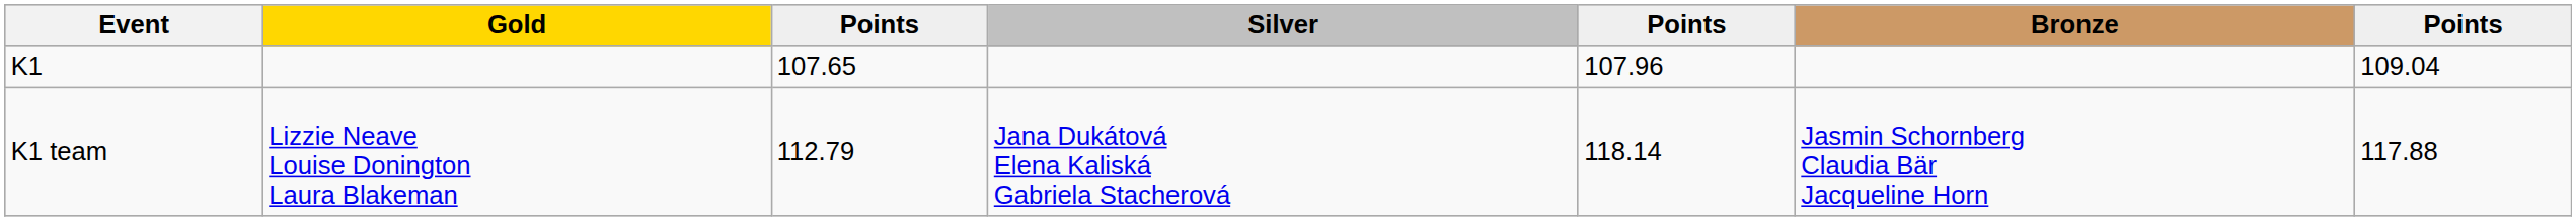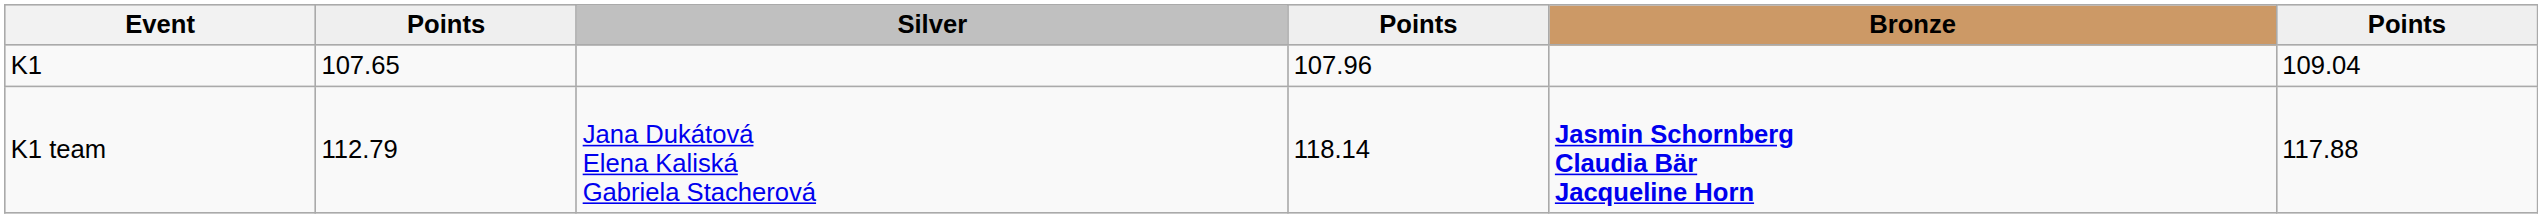 <table class="wikitable" width=100%>
 <tr>
 <th>Event</th>
-<td align=center bgcolor="gold"><strong>Gold</strong></td>
 <td align=center bgcolor="EFEFEF"><strong>Points</strong></td>
 <td align=center bgcolor="silver"><strong>Silver</strong></td>
 <td align=center bgcolor="EFEFEF"><strong>Points</strong></td>
 <td align=center bgcolor="CC9966"><strong>Bronze</strong></td>
 <td align=center bgcolor="EFEFEF"><strong>Points</strong></td>
 </tr>
 <tr>
 <td>K1</td>
-<td></td>
 <td>107.65</td>
 <td></td>
 <td>107.96</td>
 <td></td>
 <td>109.04</td>
 </tr>
 <tr>
 <td>K1 team</td>
-<td><br><a href='#'>Lizzie Neave</a><br><a href='#'>Louise Donington</a><br><a href='#'>Laura Blakeman</a></td>
 <td>112.79</td>
 <td><br><a href='#'>Jana Dukátová</a><br><a href='#'>Elena Kaliská</a><br><a href='#'>Gabriela Stacherová</a></td>
 <td>118.14</td>
-<td><br><a href='#'>Jasmin Schornberg</a><br><a href='#'>Claudia Bär</a><br><a href='#'>Jacqueline Horn</a></td>
+<td><strong><br><a href='#'>Jasmin Schornberg</a><br><a href='#'>Claudia Bär</a><br><a href='#'>Jacqueline Horn</a></strong></td>
 <td>117.88</td>
 </tr>
 </table>
